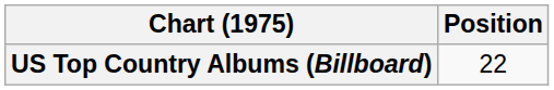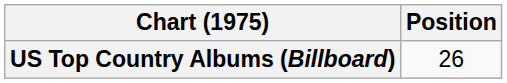 <table class="wikitable plainrowheaders" style="text-align:center">
 <tr>
 <th scope="col">Chart (1975)</th>
 <th scope="col">Position</th>
 </tr>
 <tr>
 <th scope="row">US Top Country Albums (<em>Billboard</em>)</th>
-<td>22</td>
+<td>26</td>
 </tr>
 </table>
